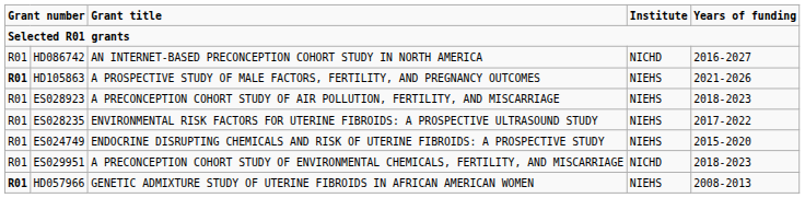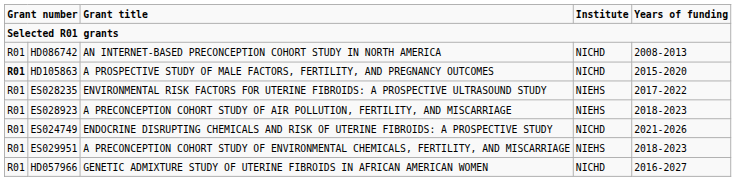 <table class="wikitable">
 <tr>
 <td colspan="2"><strong><small>Grant number</small></strong></td>
 <td><strong><small>Grant title</small></strong></td>
 <td><strong><small>Institute</small></strong></td>
 <td><strong><small>Years of funding</small></strong></td>
 </tr>
 <tr>
 <td colspan="5"><strong><small>Selected R01 grants</small></strong></td>
 </tr>
 <tr>
 <td><small>R01</small></td>
 <td><small>HD086742</small></td>
 <td><small>AN INTERNET-BASED PRECONCEPTION  COHORT STUDY IN NORTH AMERICA</small></td>
 <td><small>NICHD</small></td>
-<td><small>2016-2027</small></td>
+<td><small>2008-2013</small></td>
 </tr>
 <tr>
 <td><strong><small>R01</small></strong></td>
 <td><small>HD105863</small></td>
 <td><small>A PROSPECTIVE STUDY OF MALE FACTORS, FERTILITY, AND PREGNANCY OUTCOMES</small></td>
+<td><small>NICHD</small></td>
+<td><small>2015-2020</small></td>
+</tr>
+<tr>
+<td><small>R01</small></td>
+<td><small>ES028235</small></td>
+<td><small>ENVIRONMENTAL RISK FACTORS FOR  UTERINE FIBROIDS: A PROSPECTIVE ULTRASOUND STUDY</small></td>
 <td><small>NIEHS</small></td>
-<td><small>2021-2026</small></td>
+<td><small>2017-2022</small></td>
 </tr>
 <tr>
 <td><small>R01</small></td>
 <td><small>ES028923</small></td>
 <td><small>A PRECONCEPTION COHORT STUDY OF AIR  POLLUTION, FERTILITY, AND MISCARRIAGE</small></td>
 <td><small>NIEHS</small></td>
 <td><small>2018-2023</small></td>
 </tr>
 <tr>
 <td><small>R01</small></td>
-<td><small>ES028235</small></td>
-<td><small>ENVIRONMENTAL RISK FACTORS FOR  UTERINE FIBROIDS: A PROSPECTIVE ULTRASOUND STUDY</small></td>
-<td><small>NIEHS</small></td>
-<td><small>2017-2022</small></td>
-</tr>
-<tr>
-<td><small>R01</small></td>
 <td><small>ES024749</small></td>
 <td><small>ENDOCRINE DISRUPTING CHEMICALS AND  RISK OF UTERINE FIBROIDS: A PROSPECTIVE STUDY</small></td>
-<td><small>NIEHS</small></td>
-<td><small>2015-2020</small></td>
+<td><small>NICHD</small></td>
+<td><small>2021-2026</small></td>
 </tr>
 <tr>
 <td><small>R01</small></td>
 <td><small>ES029951</small></td>
 <td><small>A PRECONCEPTION COHORT STUDY OF  ENVIRONMENTAL CHEMICALS, FERTILITY, AND MISCARRIAGE</small></td>
-<td><small>NICHD</small></td>
+<td><small>NIEHS</small></td>
 <td><small>2018-2023</small></td>
 </tr>
 <tr>
-<td><strong><small>R01</small></strong></td>
+<td><small>R01</small></td>
 <td><small>HD057966</small></td>
 <td><small>GENETIC ADMIXTURE STUDY OF UTERINE  FIBROIDS IN AFRICAN AMERICAN WOMEN</small></td>
-<td><small>NIEHS</small></td>
-<td><small>2008-2013</small></td>
+<td><small>NICHD</small></td>
+<td><small>2016-2027</small></td>
 </tr>
 </table>
